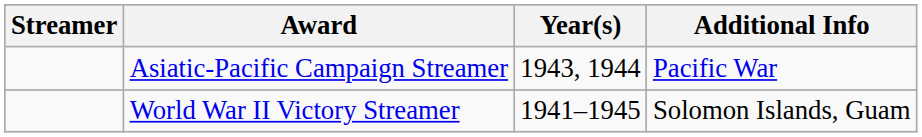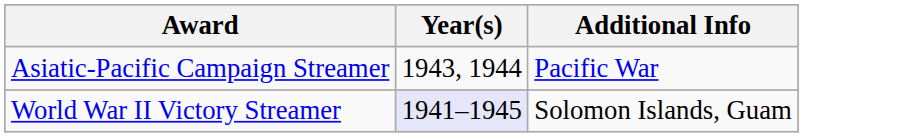 <table class=wikitable>
 <tr>
-<th>Streamer</th>
 <th>Award</th>
 <th>Year(s)</th>
 <th>Additional Info</th>
 </tr>
 <tr>
-<td></td>
 <td><a href='#'>Asiatic-Pacific Campaign Streamer</a></td>
 <td>1943, 1944</td>
 <td><a href='#'>Pacific War</a></td>
 </tr>
 <tr>
-<td></td>
 <td><a href='#'>World War II Victory Streamer</a></td>
-<td>1941–1945</td>
+<td style="background: lavender;">1941–1945</td>
 <td>Solomon Islands, Guam</td>
 </tr>
 </table>
